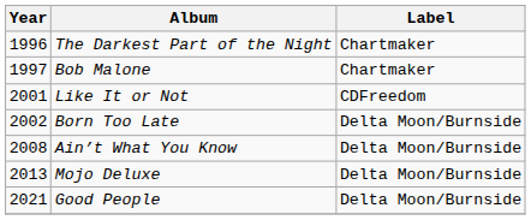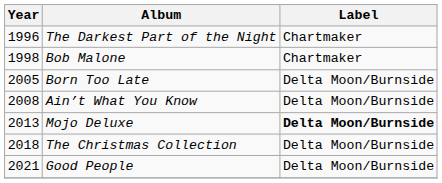 <table class="wikitable "style=text-align:center;>
 <tr>
 <th>Year</th>
 <th>Album</th>
 <th>Label</th>
 </tr>
 <tr>
 <td rowspan="1">1996</td>
 <td><em>The Darkest Part of the Night</em></td>
 <td align=left>Chartmaker</td>
 </tr>
 <tr>
-<td rowspan="1">1997</td>
+<td rowspan="1">1998</td>
 <td align=left><em>Bob Malone</em></td>
 <td align=left>Chartmaker</td>
 </tr>
 <tr>
-<td rowspan="1">2001</td>
-<td align=left><em>Like It or Not</em></td>
-<td align=left>CDFreedom</td>
-</tr>
-<tr>
-<td rowspan="1">2002</td>
+<td rowspan="1">2005</td>
 <td align=left><em>Born Too Late</em></td>
 <td align=left>Delta Moon/Burnside</td>
 </tr>
 <tr>
 <td rowspan="1">2008</td>
 <td align=left><em>Ain’t What You Know</em></td>
 <td align=left>Delta Moon/Burnside</td>
 </tr>
 <tr>
 <td rowspan="1">2013</td>
 <td align=left><em>Mojo Deluxe</em></td>
+<td align=left><strong>Delta Moon/Burnside</strong></td>
+</tr>
+<tr>
+<td rowspan="1">2018</td>
+<td align=left><em>The Christmas Collection</em></td>
 <td align=left>Delta Moon/Burnside</td>
 </tr>
 <tr>
 <td rowspan="1">2021</td>
 <td align=left><em>Good People</em></td>
 <td align=left>Delta Moon/Burnside</td>
 </tr>
 <tr>
 </tr>
 </table>
